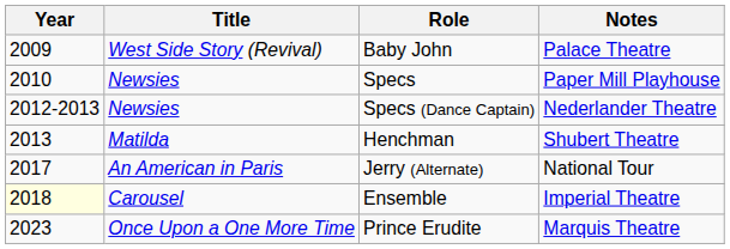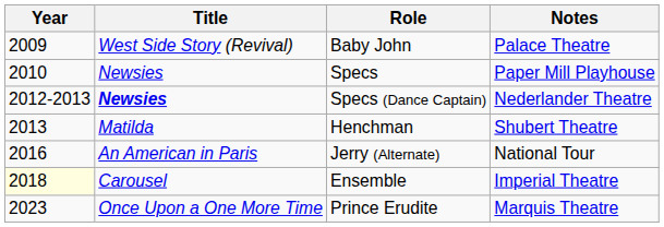 <table class="wikitable sortable">
 <tr>
 <th>Year</th>
 <th>Title</th>
 <th>Role</th>
 <th class="unsortable">Notes</th>
 </tr>
 <tr>
 <td>2009</td>
 <td><em><a href='#'>West Side Story</a> (Revival)</em></td>
 <td>Baby John</td>
 <td><a href='#'>Palace Theatre</a></td>
 </tr>
 <tr>
 <td>2010</td>
 <td><em><a href='#'>Newsies</a></em></td>
 <td>Specs</td>
 <td><a href='#'>Paper Mill Playhouse</a></td>
 </tr>
 <tr>
 <td>2012-2013</td>
-<td><em><a href='#'>Newsies</a></em></td>
+<td><strong><em><a href='#'>Newsies</a></em></strong></td>
 <td>Specs <small>(Dance Captain)</small></td>
 <td><a href='#'>Nederlander Theatre</a></td>
 </tr>
 <tr>
 <td>2013</td>
 <td><em><a href='#'>Matilda</a></em></td>
 <td>Henchman</td>
 <td><a href='#'>Shubert Theatre</a></td>
 </tr>
 <tr>
-<td>2017</td>
+<td>2016</td>
 <td><em><a href='#'>An American in Paris</a></em></td>
 <td>Jerry <small>(Alternate)</small></td>
 <td>National Tour</td>
 </tr>
 <tr>
 <td style="background: lightyellow;">2018</td>
 <td><em><a href='#'>Carousel</a></em></td>
 <td>Ensemble</td>
 <td><a href='#'>Imperial Theatre</a></td>
 </tr>
 <tr>
 <td>2023</td>
 <td><em><a href='#'>Once Upon a One More Time</a></em></td>
 <td>Prince Erudite</td>
 <td><a href='#'>Marquis Theatre</a></td>
 </tr>
 </table>
